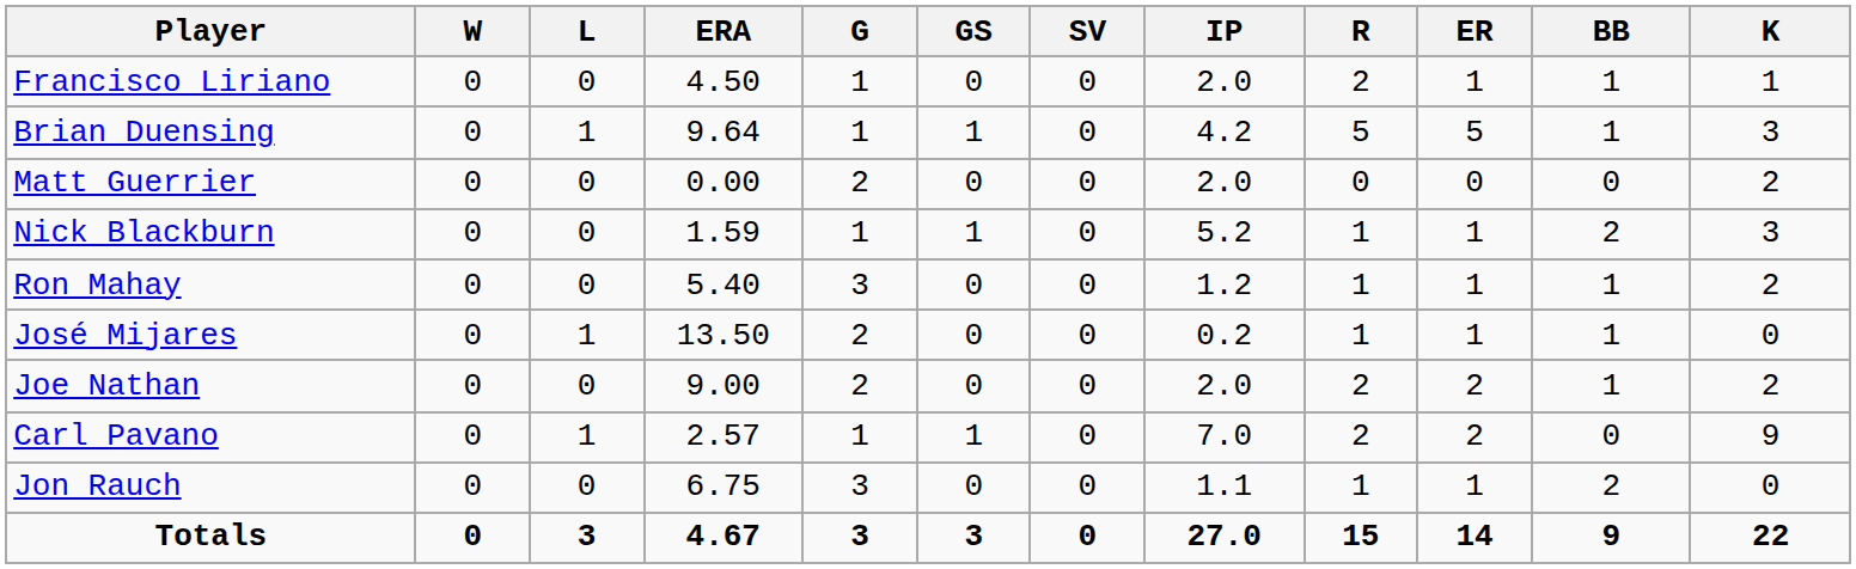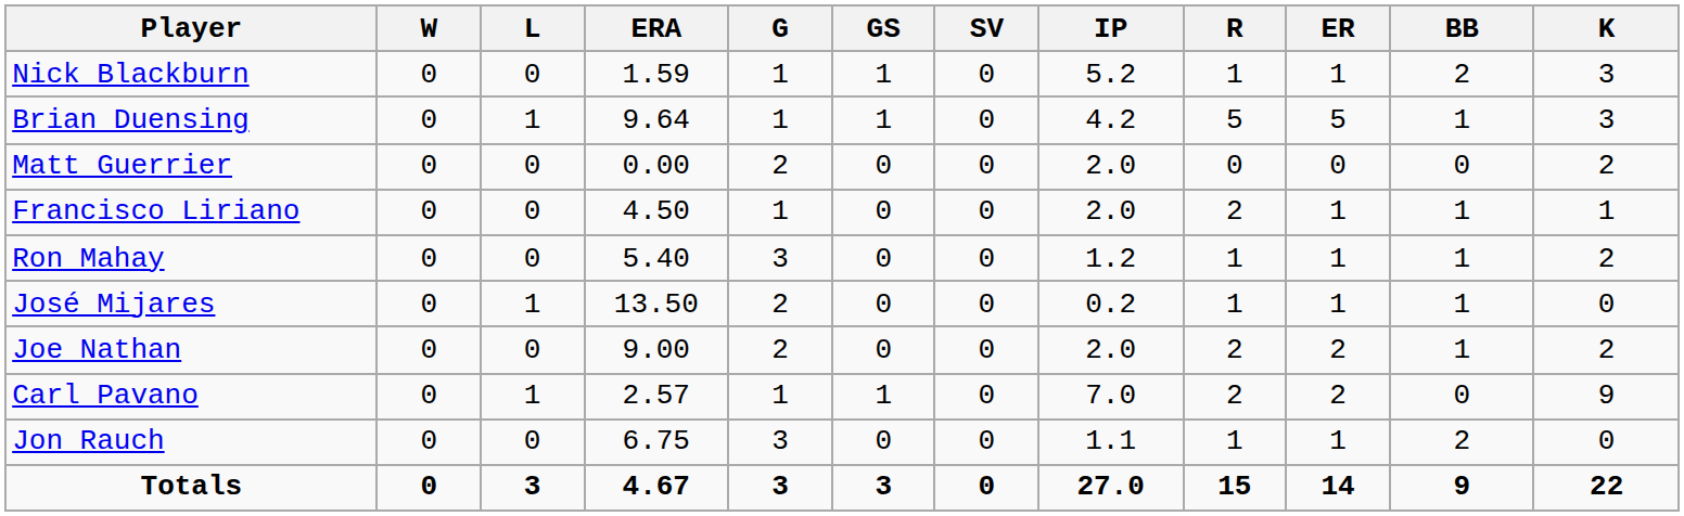 <table class="wikitable">
 <tr>
 <th bgcolor="#DDDDFF" width="18%">Player</th>
 <th bgcolor="#DDDDFF" width="5%">W</th>
 <th bgcolor="#DDDDFF" width="5%">L</th>
 <th bgcolor="#DDDDFF" width="7%">ERA</th>
 <th bgcolor="#DDDDFF" width="5%">G</th>
 <th bgcolor="#DDDDFF" width="5%">GS</th>
 <th bgcolor="#DDDDFF" width="5%">SV</th>
 <th bgcolor="#DDDDFF" width="7%">IP</th>
 <th bgcolor="#DDDDFF" width="5%">R</th>
 <th bgcolor="#DDDDFF" width="5%">ER</th>
 <th bgcolor="#DDDDFF" width="7%">BB</th>
 <th bgcolor="#DDDDFF" width="7%">K</th>
 </tr>
 <tr>
-<td><a href='#'>Francisco Liriano</a></td>
+<td><a href='#'>Nick Blackburn</a></td>
 <td style="text-align:center">0</td>
 <td style="text-align:center">0</td>
-<td style="text-align:center">4.50</td>
+<td style="text-align:center">1.59</td>
+<td style="text-align:center">1</td>
 <td style="text-align:center">1</td>
 <td style="text-align:center">0</td>
-<td style="text-align:center">0</td>
-<td style="text-align:center">2.0</td>
-<td style="text-align:center">2</td>
+<td style="text-align:center">5.2</td>
 <td style="text-align:center">1</td>
 <td style="text-align:center">1</td>
-<td style="text-align:center">1</td>
+<td style="text-align:center">2</td>
+<td style="text-align:center">3</td>
 </tr>
 <tr>
 <td><a href='#'>Brian Duensing</a></td>
 <td style="text-align:center">0</td>
 <td style="text-align:center">1</td>
 <td style="text-align:center">9.64</td>
 <td style="text-align:center">1</td>
 <td style="text-align:center">1</td>
 <td style="text-align:center">0</td>
 <td style="text-align:center">4.2</td>
 <td style="text-align:center">5</td>
 <td style="text-align:center">5</td>
 <td style="text-align:center">1</td>
 <td style="text-align:center">3</td>
 </tr>
 <tr>
 <td><a href='#'>Matt Guerrier</a></td>
 <td style="text-align:center">0</td>
 <td style="text-align:center">0</td>
 <td style="text-align:center">0.00</td>
 <td style="text-align:center">2</td>
 <td style="text-align:center">0</td>
 <td style="text-align:center">0</td>
 <td style="text-align:center">2.0</td>
 <td style="text-align:center">0</td>
 <td style="text-align:center">0</td>
 <td style="text-align:center">0</td>
 <td style="text-align:center">2</td>
 </tr>
 <tr>
-<td><a href='#'>Nick Blackburn</a></td>
+<td><a href='#'>Francisco Liriano</a></td>
 <td style="text-align:center">0</td>
 <td style="text-align:center">0</td>
-<td style="text-align:center">1.59</td>
+<td style="text-align:center">4.50</td>
+<td style="text-align:center">1</td>
+<td style="text-align:center">0</td>
+<td style="text-align:center">0</td>
+<td style="text-align:center">2.0</td>
+<td style="text-align:center">2</td>
 <td style="text-align:center">1</td>
 <td style="text-align:center">1</td>
-<td style="text-align:center">0</td>
-<td style="text-align:center">5.2</td>
 <td style="text-align:center">1</td>
-<td style="text-align:center">1</td>
-<td style="text-align:center">2</td>
-<td style="text-align:center">3</td>
 </tr>
 <tr>
 <td><a href='#'>Ron Mahay</a></td>
 <td style="text-align:center">0</td>
 <td style="text-align:center">0</td>
 <td style="text-align:center">5.40</td>
 <td style="text-align:center">3</td>
 <td style="text-align:center">0</td>
 <td style="text-align:center">0</td>
 <td style="text-align:center">1.2</td>
 <td style="text-align:center">1</td>
 <td style="text-align:center">1</td>
 <td style="text-align:center">1</td>
 <td style="text-align:center">2</td>
 </tr>
 <tr>
 <td><a href='#'>José Mijares</a></td>
 <td style="text-align:center">0</td>
 <td style="text-align:center">1</td>
 <td style="text-align:center">13.50</td>
 <td style="text-align:center">2</td>
 <td style="text-align:center">0</td>
 <td style="text-align:center">0</td>
 <td style="text-align:center">0.2</td>
 <td style="text-align:center">1</td>
 <td style="text-align:center">1</td>
 <td style="text-align:center">1</td>
 <td style="text-align:center">0</td>
 </tr>
 <tr>
 <td><a href='#'>Joe Nathan</a></td>
 <td style="text-align:center">0</td>
 <td style="text-align:center">0</td>
 <td style="text-align:center">9.00</td>
 <td style="text-align:center">2</td>
 <td style="text-align:center">0</td>
 <td style="text-align:center">0</td>
 <td style="text-align:center">2.0</td>
 <td style="text-align:center">2</td>
 <td style="text-align:center">2</td>
 <td style="text-align:center">1</td>
 <td style="text-align:center">2</td>
 </tr>
 <tr>
 <td><a href='#'>Carl Pavano</a></td>
 <td style="text-align:center">0</td>
 <td style="text-align:center">1</td>
 <td style="text-align:center">2.57</td>
 <td style="text-align:center">1</td>
 <td style="text-align:center">1</td>
 <td style="text-align:center">0</td>
 <td style="text-align:center">7.0</td>
 <td style="text-align:center">2</td>
 <td style="text-align:center">2</td>
 <td style="text-align:center">0</td>
 <td style="text-align:center">9</td>
 </tr>
 <tr>
 <td><a href='#'>Jon Rauch</a></td>
 <td style="text-align:center">0</td>
 <td style="text-align:center">0</td>
 <td style="text-align:center">6.75</td>
 <td style="text-align:center">3</td>
 <td style="text-align:center">0</td>
 <td style="text-align:center">0</td>
 <td style="text-align:center">1.1</td>
 <td style="text-align:center">1</td>
 <td style="text-align:center">1</td>
 <td style="text-align:center">2</td>
 <td style="text-align:center">0</td>
 </tr>
 <tr>
 <td style="text-align:center"><strong>Totals</strong></td>
 <td style="text-align:center"><strong>0</strong></td>
 <td style="text-align:center"><strong>3</strong></td>
 <td style="text-align:center"><strong>4.67</strong></td>
 <td style="text-align:center"><strong>3</strong></td>
 <td style="text-align:center"><strong>3</strong></td>
 <td style="text-align:center"><strong>0</strong></td>
 <td style="text-align:center"><strong>27.0</strong></td>
 <td style="text-align:center"><strong>15</strong></td>
 <td style="text-align:center"><strong>14</strong></td>
 <td style="text-align:center"><strong>9</strong></td>
 <td style="text-align:center"><strong>22</strong></td>
 </tr>
 </table>
